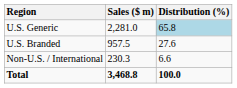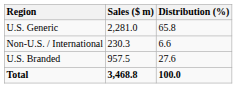 <table class="wikitable" style="text-align:left">
 <tr>
 <th style="text-align:left">Region</th>
 <th style="text-align:left">Sales ($ m)</th>
 <th style="text-align:left">Distribution (%)</th>
 </tr>
 <tr>
 <td>U.S. Generic</td>
 <td>2,281.0</td>
-<td style="background: lightblue;">65.8</td>
+<td>65.8</td>
+</tr>
+<tr>
+<td>Non-U.S. / International</td>
+<td>230.3</td>
+<td>6.6</td>
 </tr>
 <tr>
 <td>U.S. Branded</td>
 <td>957.5</td>
 <td>27.6</td>
 </tr>
 <tr>
-<td>Non-U.S. / International</td>
-<td>230.3</td>
-<td>6.6</td>
-</tr>
-<tr>
 <td><strong>Total</strong></td>
 <td><strong>3,468.8</strong></td>
 <td><strong>100.0</strong></td>
 </tr>
 </table>
